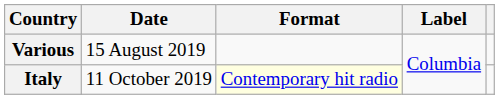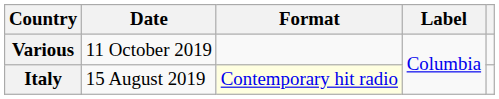 <table class="wikitable plainrowheaders">
 <tr>
 <th scope="col">Country</th>
 <th scope="col">Date</th>
 <th scope="col">Format</th>
 <th scope="col">Label</th>
 <th scope="col"></th>
 </tr>
 <tr>
 <th scope="row">Various</th>
-<td>15 August 2019</td>
+<td>11 October 2019</td>
 <td></td>
 <td rowspan="2"><a href='#'>Columbia</a></td>
 <td></td>
 </tr>
 <tr>
 <th scope="row">Italy</th>
-<td>11 October 2019</td>
+<td>15 August 2019</td>
 <td style="background: lightyellow;"><a href='#'>Contemporary hit radio</a></td>
 <td></td>
 </tr>
 </table>
